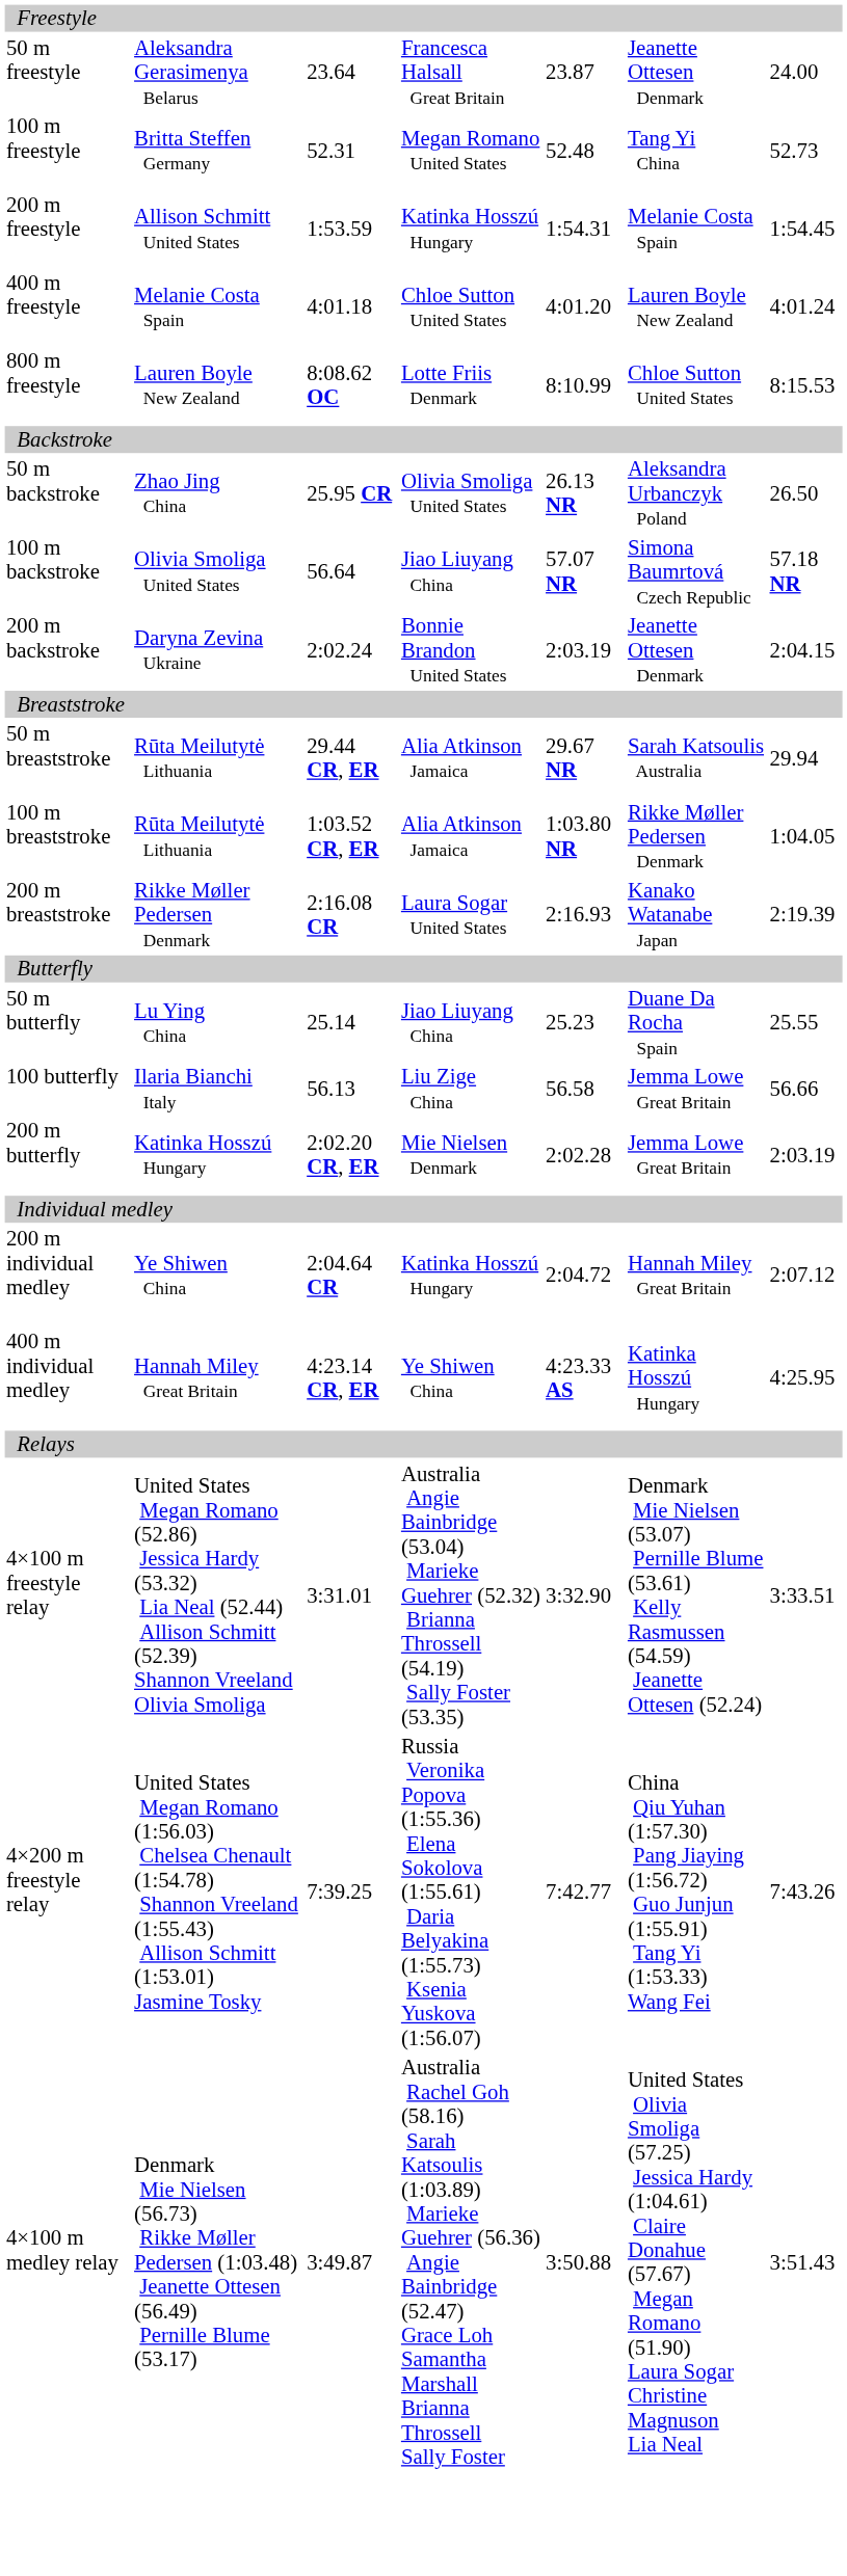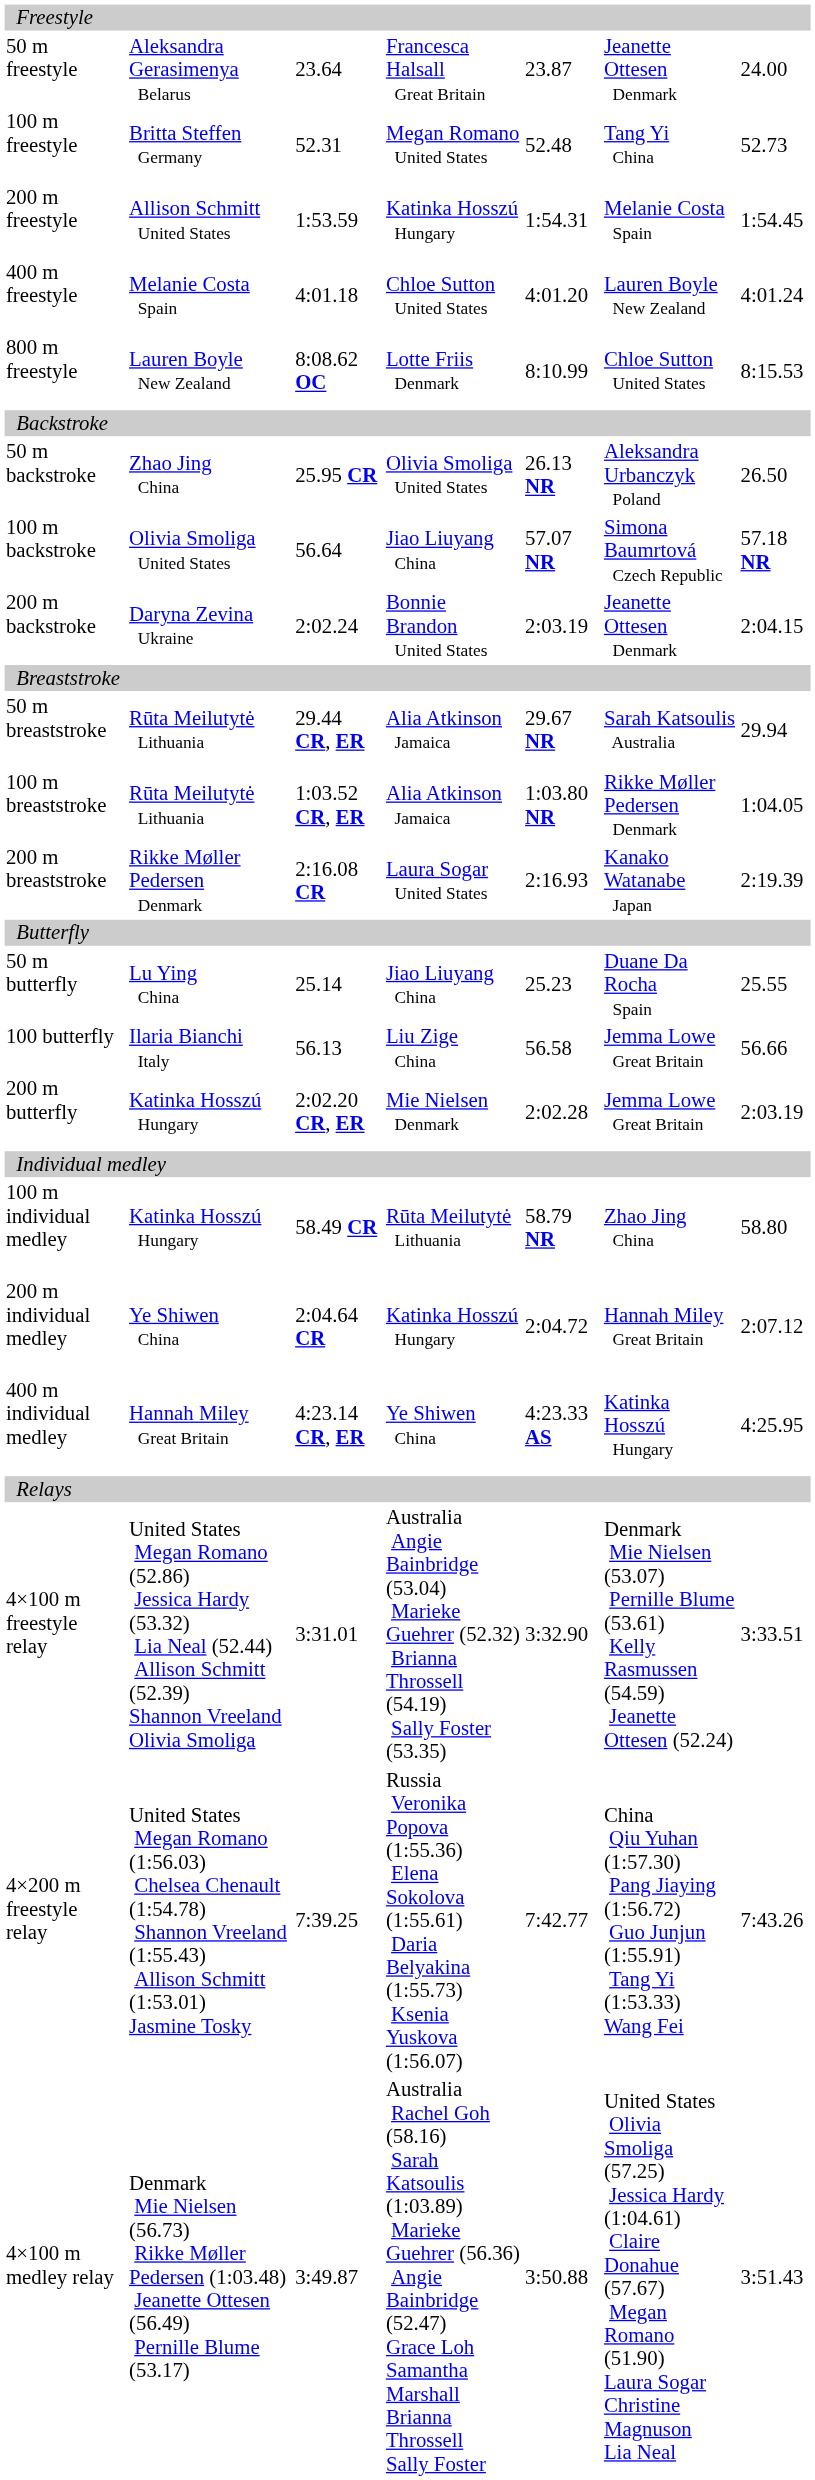 <table>
 <tr bgcolor="#cccccc">
 <td colspan=7>  <em>Freestyle</em></td>
 </tr>
 <tr>
 <td>50 m freestyle<br>  </td>
 <td><a href='#'>Aleksandra Gerasimenya</a> <small><br>   Belarus </small></td>
 <td>23.64</td>
 <td><a href='#'>Francesca Halsall</a> <small><br>   Great Britain </small></td>
 <td>23.87</td>
 <td><a href='#'>Jeanette Ottesen</a> <small><br>   Denmark </small></td>
 <td>24.00</td>
 </tr>
 <tr>
 <td>100 m freestyle<br>  </td>
 <td><a href='#'>Britta Steffen</a> <small><br>   Germany </small></td>
 <td>52.31</td>
 <td><a href='#'>Megan Romano</a> <small><br>   United States </small></td>
 <td>52.48</td>
 <td><a href='#'>Tang Yi</a> <small><br>   China </small></td>
 <td>52.73</td>
 </tr>
 <tr>
 <td>200 m freestyle<br>  </td>
 <td><a href='#'>Allison Schmitt</a> <small><br>   United States </small></td>
 <td>1:53.59</td>
 <td><a href='#'>Katinka Hosszú</a> <small><br>   Hungary </small></td>
 <td>1:54.31</td>
 <td><a href='#'>Melanie Costa</a> <small><br>   Spain </small></td>
 <td>1:54.45</td>
 </tr>
 <tr>
 <td>400 m freestyle<br>   </td>
 <td><a href='#'>Melanie Costa</a> <small><br>   Spain </small></td>
 <td>4:01.18</td>
 <td><a href='#'>Chloe Sutton</a> <small><br>   United States </small></td>
 <td>4:01.20</td>
 <td><a href='#'>Lauren Boyle</a> <small><br>   New Zealand </small></td>
 <td>4:01.24</td>
 </tr>
 <tr>
 <td>800 m freestyle<br>   </td>
 <td><a href='#'>Lauren Boyle</a> <small><br>   New Zealand </small></td>
 <td>8:08.62 <strong><a href='#'>OC</a></strong></td>
 <td><a href='#'>Lotte Friis</a> <small><br>   Denmark </small></td>
 <td>8:10.99</td>
 <td><a href='#'>Chloe Sutton</a> <small><br>   United States </small></td>
 <td>8:15.53</td>
 </tr>
 <tr bgcolor="#cccccc">
 <td colspan=7>  <em>Backstroke</em></td>
 </tr>
 <tr>
 <td>50 m backstroke<br>   </td>
 <td><a href='#'>Zhao Jing</a> <small><br>   China </small></td>
 <td>25.95 <strong><a href='#'>CR</a></strong></td>
 <td><a href='#'>Olivia Smoliga</a> <small><br>   United States </small></td>
 <td>26.13 <strong><a href='#'>NR</a></strong></td>
 <td><a href='#'>Aleksandra Urbanczyk</a> <small><br>   Poland </small></td>
 <td>26.50</td>
 </tr>
 <tr>
 <td>100 m backstroke<br>   </td>
 <td><a href='#'>Olivia Smoliga</a> <small><br>   United States </small></td>
 <td>56.64</td>
 <td><a href='#'>Jiao Liuyang</a> <small><br>   China </small></td>
 <td>57.07 <strong><a href='#'>NR</a></strong></td>
 <td><a href='#'>Simona Baumrtová</a> <small><br>   Czech Republic </small></td>
 <td>57.18 <strong><a href='#'>NR</a></strong></td>
 </tr>
 <tr>
 <td>200 m backstroke<br>   </td>
 <td><a href='#'>Daryna Zevina</a> <small><br>   Ukraine </small></td>
 <td>2:02.24</td>
 <td><a href='#'>Bonnie Brandon</a> <small><br>   United States </small></td>
 <td>2:03.19</td>
 <td><a href='#'>Jeanette Ottesen</a> <small><br>   Denmark </small></td>
 <td>2:04.15</td>
 </tr>
 <tr bgcolor="#cccccc">
 <td colspan=7>  <em>Breaststroke</em></td>
 </tr>
 <tr>
 <td>50 m breaststroke<br>   </td>
 <td><a href='#'>Rūta Meilutytė</a> <small><br>   Lithuania </small></td>
 <td>29.44 <strong><a href='#'>CR</a></strong>, <strong><a href='#'>ER</a></strong></td>
 <td><a href='#'>Alia Atkinson</a> <small><br>   Jamaica </small></td>
 <td>29.67 <strong><a href='#'>NR</a></strong></td>
 <td><a href='#'>Sarah Katsoulis</a> <small><br>   Australia </small></td>
 <td>29.94</td>
 </tr>
 <tr>
 <td>100 m breaststroke<br>   </td>
 <td><a href='#'>Rūta Meilutytė</a> <small><br>   Lithuania </small></td>
 <td>1:03.52 <strong><a href='#'>CR</a></strong>, <strong><a href='#'>ER</a></strong></td>
 <td><a href='#'>Alia Atkinson</a> <small><br>   Jamaica </small></td>
 <td>1:03.80 <strong><a href='#'>NR</a></strong></td>
 <td><a href='#'>Rikke Møller Pedersen</a> <small><br>   Denmark </small></td>
 <td>1:04.05</td>
 </tr>
 <tr>
 <td>200 m breaststroke<br>   </td>
 <td><a href='#'>Rikke Møller Pedersen</a> <small><br>   Denmark </small></td>
 <td>2:16.08 <strong><a href='#'>CR</a></strong></td>
 <td><a href='#'>Laura Sogar</a> <small><br>   United States </small></td>
 <td>2:16.93</td>
 <td><a href='#'>Kanako Watanabe</a> <small><br>   Japan </small></td>
 <td>2:19.39</td>
 </tr>
 <tr bgcolor="#cccccc">
 <td colspan=7>  <em>Butterfly</em></td>
 </tr>
 <tr>
 <td>50 m butterfly<br>   </td>
 <td><a href='#'>Lu Ying</a> <small><br>   China </small></td>
 <td>25.14</td>
 <td><a href='#'>Jiao Liuyang</a> <small><br>   China </small></td>
 <td>25.23</td>
 <td><a href='#'>Duane Da Rocha</a> <small><br>   Spain </small></td>
 <td>25.55</td>
 </tr>
 <tr>
 <td>100 butterfly<br>   </td>
 <td><a href='#'>Ilaria Bianchi</a> <small><br>   Italy </small></td>
 <td>56.13</td>
 <td><a href='#'>Liu Zige</a> <small><br>   China </small></td>
 <td>56.58</td>
 <td><a href='#'>Jemma Lowe</a> <small><br>   Great Britain </small></td>
 <td>56.66</td>
 </tr>
 <tr>
 <td>200 m butterfly<br>   </td>
 <td><a href='#'>Katinka Hosszú</a> <small><br>   Hungary </small></td>
 <td>2:02.20 <strong><a href='#'>CR</a></strong>, <strong><a href='#'>ER</a></strong></td>
 <td><a href='#'>Mie Nielsen</a> <small><br>   Denmark </small></td>
 <td>2:02.28</td>
 <td><a href='#'>Jemma Lowe</a> <small><br>   Great Britain </small></td>
 <td>2:03.19</td>
 </tr>
 <tr bgcolor="#cccccc">
 <td colspan=7>  <em>Individual medley</em></td>
 </tr>
 <tr>
+<td>100 m <br>individual medley<br>   </td>
+<td><a href='#'>Katinka Hosszú</a> <small><br>   Hungary </small></td>
+<td>58.49 <strong><a href='#'>CR</a></strong></td>
+<td><a href='#'>Rūta Meilutytė</a> <small><br>   Lithuania </small></td>
+<td>58.79 <strong><a href='#'>NR</a></strong></td>
+<td><a href='#'>Zhao Jing</a> <small><br>   China </small></td>
+<td>58.80</td>
+</tr>
+<tr>
 <td>200 m <br>individual medley<br>   </td>
 <td><a href='#'>Ye Shiwen</a> <small><br>   China </small></td>
 <td>2:04.64 <strong><a href='#'>CR</a></strong></td>
 <td><a href='#'>Katinka Hosszú</a> <small><br>   Hungary </small></td>
 <td>2:04.72</td>
 <td><a href='#'>Hannah Miley</a> <small><br>   Great Britain </small></td>
 <td>2:07.12</td>
 </tr>
 <tr>
 <td>400 m <br>individual medley<br>   </td>
 <td><a href='#'>Hannah Miley</a> <small><br>   Great Britain </small></td>
 <td>4:23.14 <strong><a href='#'>CR</a></strong>, <strong><a href='#'>ER</a></strong></td>
 <td><a href='#'>Ye Shiwen</a> <small><br>   China </small></td>
 <td>4:23.33 <strong><a href='#'>AS</a></strong></td>
 <td><a href='#'>Katinka Hosszú</a> <small><br>   Hungary </small></td>
 <td>4:25.95</td>
 </tr>
 <tr bgcolor="#cccccc">
 <td colspan=7>  <em>Relays</em></td>
 </tr>
 <tr>
 <td>4×100 m <br>freestyle relay <br>  </td>
 <td> United States<br> <a href='#'>Megan Romano</a> (52.86)<br> <a href='#'>Jessica Hardy</a> (53.32)<br> <a href='#'>Lia Neal</a> (52.44)<br> <a href='#'>Allison Schmitt</a> (52.39)<br><a href='#'>Shannon Vreeland</a><br><a href='#'>Olivia Smoliga</a></td>
 <td>3:31.01</td>
 <td> Australia<br> <a href='#'>Angie Bainbridge</a> (53.04)<br> <a href='#'>Marieke Guehrer</a> (52.32)<br> <a href='#'>Brianna Throssell</a> (54.19)<br> <a href='#'>Sally Foster</a> (53.35)</td>
 <td>3:32.90</td>
 <td> Denmark<br> <a href='#'>Mie Nielsen</a> (53.07)<br> <a href='#'>Pernille Blume</a> (53.61)<br> <a href='#'>Kelly Rasmussen</a> (54.59)<br> <a href='#'>Jeanette Ottesen</a> (52.24)</td>
 <td>3:33.51</td>
 </tr>
 <tr>
 <td>4×200 m <br>freestyle relay <br>  </td>
 <td> United States<br> <a href='#'>Megan Romano</a> (1:56.03)<br> <a href='#'>Chelsea Chenault</a> (1:54.78)<br> <a href='#'>Shannon Vreeland</a> (1:55.43)<br> <a href='#'>Allison Schmitt</a> (1:53.01)<br><a href='#'>Jasmine Tosky</a></td>
 <td>7:39.25</td>
 <td> Russia<br> <a href='#'>Veronika Popova</a> (1:55.36)<br> <a href='#'>Elena Sokolova</a> (1:55.61)<br> <a href='#'>Daria Belyakina</a> (1:55.73)<br> <a href='#'>Ksenia Yuskova</a> (1:56.07)</td>
 <td>7:42.77</td>
 <td> China<br> <a href='#'>Qiu Yuhan</a> (1:57.30)<br> <a href='#'>Pang Jiaying</a> (1:56.72)<br> <a href='#'>Guo Junjun</a> (1:55.91)<br> <a href='#'>Tang Yi</a> (1:53.33)<br><a href='#'>Wang Fei</a></td>
 <td>7:43.26</td>
 </tr>
 <tr>
 <td>4×100 m <br>medley relay <br>  </td>
 <td> Denmark<br> <a href='#'>Mie Nielsen</a> (56.73)<br> <a href='#'>Rikke Møller Pedersen</a> (1:03.48)<br> <a href='#'>Jeanette Ottesen</a> (56.49)<br> <a href='#'>Pernille Blume</a> (53.17)</td>
 <td>3:49.87</td>
 <td> Australia<br> <a href='#'>Rachel Goh</a> (58.16)<br> <a href='#'>Sarah Katsoulis</a> (1:03.89)<br> <a href='#'>Marieke Guehrer</a> (56.36)<br> <a href='#'>Angie Bainbridge</a> (52.47)<br><a href='#'>Grace Loh</a><br><a href='#'>Samantha Marshall</a> <br><a href='#'>Brianna Throssell</a><br><a href='#'>Sally Foster</a></td>
 <td>3:50.88</td>
 <td> United States<br> <a href='#'>Olivia Smoliga</a> (57.25)<br> <a href='#'>Jessica Hardy</a> (1:04.61)<br> <a href='#'>Claire Donahue</a> (57.67)<br> <a href='#'>Megan Romano</a> (51.90)<br><a href='#'>Laura Sogar</a><br><a href='#'>Christine Magnuson</a> <br><a href='#'>Lia Neal</a></td>
 <td>3:51.43</td>
 </tr>
 <tr>
 </tr>
 </table>
